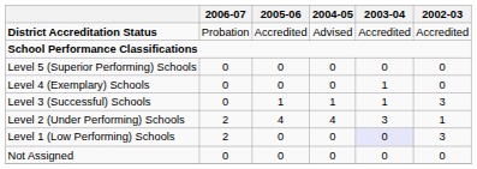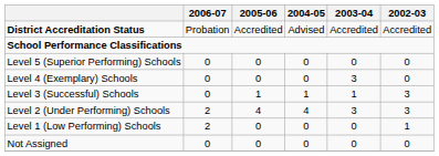 <table class="wikitable" style="font-size: 95%;">
 <tr>
 <th></th>
 <th>2006-07</th>
 <th>2005-06</th>
 <th>2004-05</th>
 <th>2003-04</th>
 <th>2002-03</th>
 </tr>
 <tr>
 <td align="left"><strong>District Accreditation Status</strong></td>
 <td align="center">Probation</td>
 <td align="center">Accredited</td>
 <td align="center">Advised</td>
 <td align="center">Accredited</td>
 <td align="center">Accredited</td>
 </tr>
 <tr>
 <td align="left" colspan="6"><strong>School Performance Classifications</strong></td>
 </tr>
 <tr>
 <td align="left">Level 5 (Superior Performing) Schools</td>
 <td align="center">0</td>
 <td align="center">0</td>
 <td align="center">0</td>
 <td align="center">0</td>
 <td align="center">0</td>
 </tr>
 <tr>
 <td align="left">Level 4 (Exemplary) Schools</td>
 <td align="center">0</td>
 <td align="center">0</td>
 <td align="center">0</td>
-<td align="center">1</td>
+<td align="center">3</td>
 <td align="center">0</td>
 </tr>
 <tr>
 <td align="left">Level 3 (Successful) Schools</td>
 <td align="center">0</td>
 <td align="center">1</td>
 <td align="center">1</td>
 <td align="center">1</td>
 <td align="center">3</td>
 </tr>
 <tr>
 <td align="left">Level 2 (Under Performing) Schools</td>
 <td align="center">2</td>
 <td align="center">4</td>
 <td align="center">4</td>
 <td align="center">3</td>
-<td align="center">1</td>
+<td align="center">3</td>
 </tr>
 <tr>
 <td align="left">Level 1 (Low Performing) Schools</td>
 <td align="center">2</td>
 <td align="center">0</td>
 <td align="center">0</td>
-<td align="center" style="background: lavender;">0</td>
-<td align="center">3</td>
+<td align="center">0</td>
+<td align="center">1</td>
 </tr>
 <tr>
 <td align="left">Not Assigned</td>
 <td align="center">0</td>
 <td align="center">0</td>
 <td align="center">0</td>
 <td align="center">0</td>
 <td align="center">0</td>
 </tr>
 <tr>
 </tr>
 </table>
